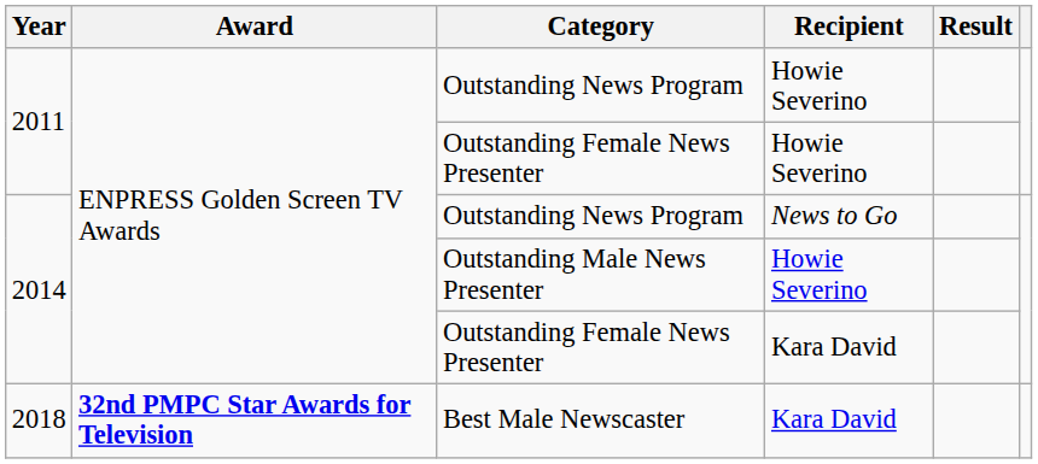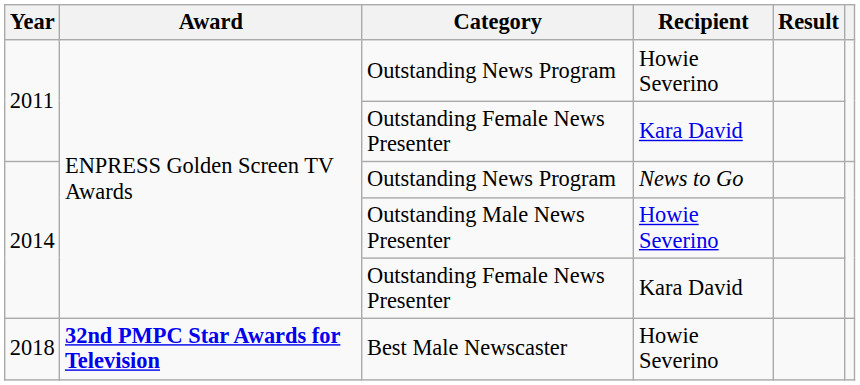 <table class="wikitable">
 <tr>
 <th>Year</th>
 <th>Award</th>
 <th>Category</th>
 <th>Recipient</th>
 <th>Result</th>
 <th></th>
 </tr>
 <tr>
 <td rowspan=2>2011</td>
 <td rowspan=5>ENPRESS Golden Screen TV Awards</td>
 <td>Outstanding News Program</td>
 <td>Howie Severino</td>
 <td></td>
 <td rowspan=2></td>
 </tr>
 <tr>
 <td>Outstanding Female News Presenter</td>
-<td>Howie Severino</td>
+<td><a href='#'>Kara David</a></td>
 <td></td>
 </tr>
 <tr>
 <td rowspan=3>2014</td>
 <td>Outstanding News Program</td>
 <td><em>News to Go</em></td>
 <td></td>
 <td rowspan=3></td>
 </tr>
 <tr>
 <td>Outstanding Male News Presenter</td>
 <td><a href='#'>Howie Severino</a></td>
 <td></td>
 </tr>
 <tr>
 <td>Outstanding Female News Presenter</td>
 <td>Kara David</td>
 <td></td>
 </tr>
 <tr>
 <td>2018</td>
 <td><strong><a href='#'>32nd PMPC Star Awards for Television</a></strong></td>
 <td>Best Male Newscaster</td>
-<td><a href='#'>Kara David</a></td>
+<td>Howie Severino</td>
 <td></td>
 <td></td>
 </tr>
 </table>
